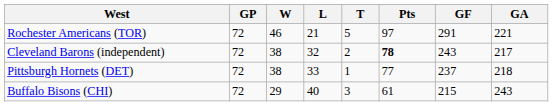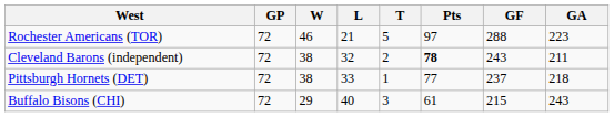 <table class="wikitable">
 <tr>
 <th bgcolor="#DDDDFF" width="30%">West</th>
 <th bgcolor="#DDDDFF" width="5%">GP</th>
 <th bgcolor="#DDDDFF" width="5%">W</th>
 <th bgcolor="#DDDDFF" width="5%">L</th>
 <th bgcolor="#DDDDFF" width="5%">T</th>
 <th bgcolor="#DDDDFF" width="7.5%">Pts</th>
 <th bgcolor="#DDDDFF" width="7.5%">GF</th>
 <th bgcolor="#DDDDFF" width="7.5%">GA</th>
 </tr>
 <tr>
 <td><a href='#'>Rochester Americans</a> (<a href='#'>TOR</a>)</td>
 <td>72</td>
 <td>46</td>
 <td>21</td>
 <td>5</td>
 <td>97</td>
-<td>291</td>
-<td>221</td>
+<td>288</td>
+<td>223</td>
 </tr>
 <tr>
 <td><a href='#'>Cleveland Barons</a> (independent)</td>
 <td>72</td>
 <td>38</td>
 <td>32</td>
 <td>2</td>
 <td><strong>78</strong></td>
 <td>243</td>
-<td>217</td>
+<td>211</td>
 </tr>
 <tr>
 <td><a href='#'>Pittsburgh Hornets</a> (<a href='#'>DET</a>)</td>
 <td>72</td>
 <td>38</td>
 <td>33</td>
 <td>1</td>
 <td>77</td>
 <td>237</td>
 <td>218</td>
 </tr>
 <tr>
 <td><a href='#'>Buffalo Bisons</a> (<a href='#'>CHI</a>)</td>
 <td>72</td>
 <td>29</td>
 <td>40</td>
 <td>3</td>
 <td>61</td>
 <td>215</td>
 <td>243</td>
 </tr>
 </table>
